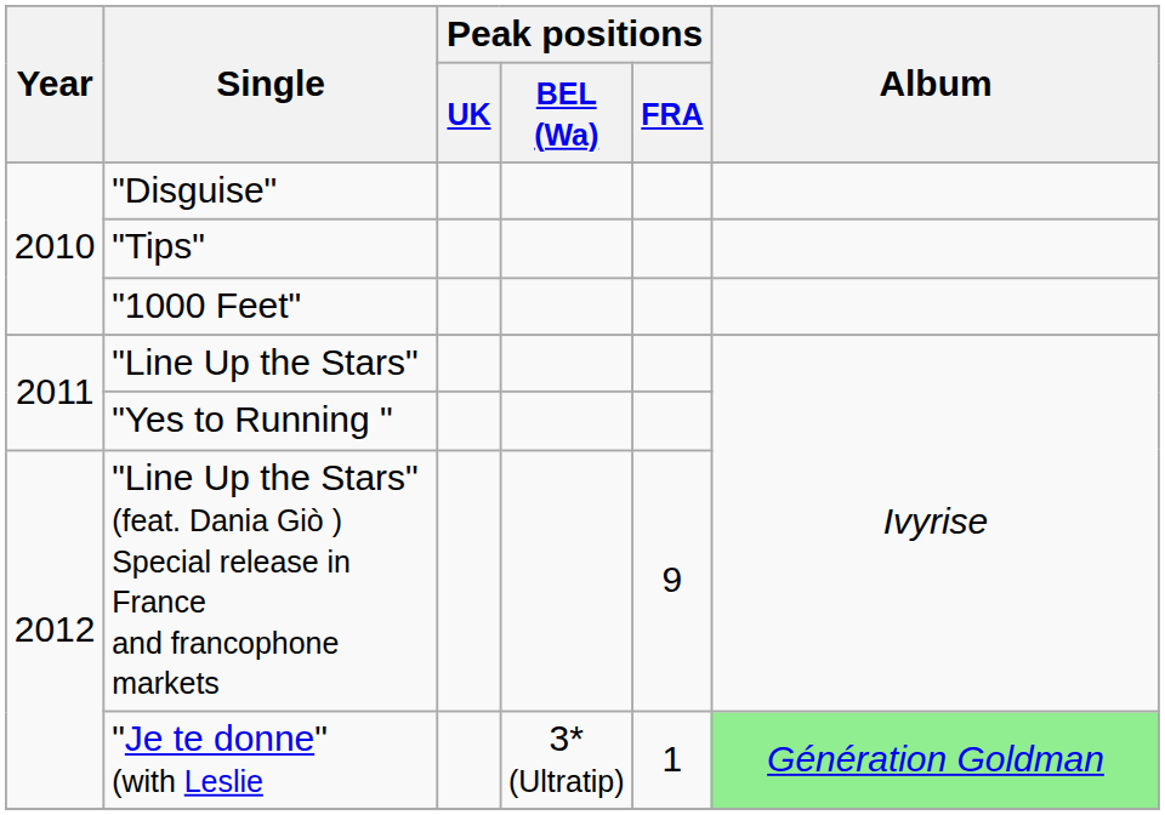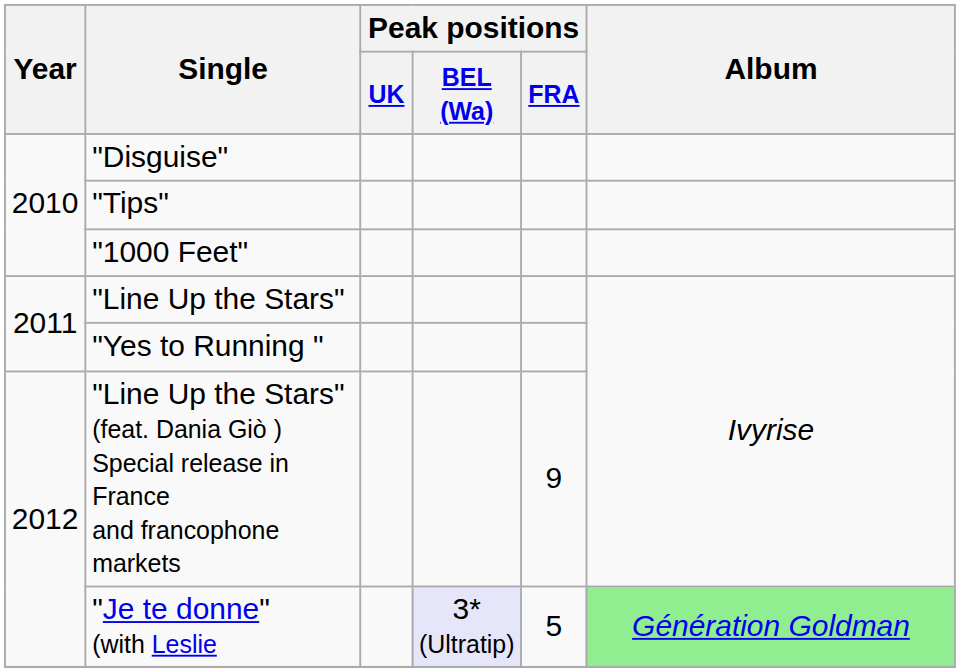 <table class="wikitable">
 <tr>
 <th align="center" rowspan="2" width="10">Year</th>
 <th align="center" rowspan="2" width="140">Single</th>
 <th align="center" colspan="3">Peak positions</th>
 <th align="center" rowspan="2" width="190">Album</th>
 </tr>
 <tr>
 <th width="20"><small><a href='#'>UK</a></small></th>
 <th width="20"><small><a href='#'>BEL <br>(Wa)</a><br></small></th>
 <th width="20"><small><a href='#'>FRA</a><br></small></th>
 </tr>
 <tr>
 <td align="center" rowspan="3">2010</td>
 <td>"Disguise"</td>
 <td align="center"></td>
 <td align="center"></td>
 <td align="center"></td>
 <td align="center" rowspan="1"></td>
 </tr>
 <tr>
 <td>"Tips"</td>
 <td align="center"></td>
 <td align="center"></td>
 <td align="center"></td>
 <td align="center" rowspan="1"></td>
 </tr>
 <tr>
 <td>"1000 Feet"</td>
 <td align="center"></td>
 <td align="center"></td>
 <td align="center"></td>
 <td align="center" rowspan="1"></td>
 </tr>
 <tr>
 <td align="center" rowspan="2">2011</td>
 <td>"Line Up the Stars"</td>
 <td align="center"></td>
 <td align="center"></td>
 <td align="center"></td>
 <td align="center" rowspan="3"><em>Ivyrise</em></td>
 </tr>
 <tr>
 <td>"Yes to Running "</td>
 <td align="center"></td>
 <td align="center"></td>
 <td align="center"></td>
 </tr>
 <tr>
 <td align="center" rowspan="2">2012</td>
 <td>"Line Up the Stars"<br><small>(feat. Dania Giò )</small><br><small>Special release in France <br>and francophone markets</small></td>
 <td align="center"></td>
 <td align="center"></td>
 <td align="center">9</td>
 </tr>
 <tr>
 <td>"<a href='#'>Je te donne</a>"<br><small>(with <a href='#'>Leslie</a></small></td>
 <td align="center"></td>
-<td align="center">3*<br><small>(Ultratip)</small></td>
-<td align="center">1</td>
+<td align="center" style="background: lavender;">3*<br><small>(Ultratip)</small></td>
+<td align="center">5</td>
 <td align="center" rowspan="1" style="background: lightgreen;"><em><a href='#'>Génération Goldman</a></em></td>
 </tr>
 <tr>
 </tr>
 </table>
